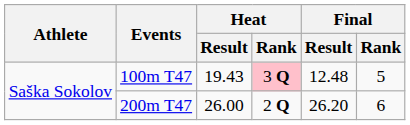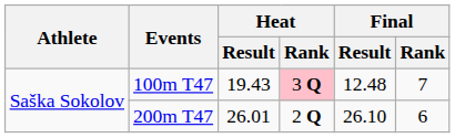 <table class=wikitable style="font-size:95%">
 <tr>
 <th rowspan="2">Athlete</th>
 <th rowspan="2">Events</th>
 <th colspan="2">Heat</th>
 <th colspan="2">Final</th>
 </tr>
 <tr>
 <th>Result</th>
 <th>Rank</th>
 <th>Result</th>
 <th>Rank</th>
 </tr>
 <tr align=center>
 <td align=left rowspan=2><a href='#'>Saška Sokolov</a></td>
 <td align=left><a href='#'>100m T47</a></td>
 <td>19.43</td>
 <td style="background: pink;">3 <strong>Q</strong></td>
 <td>12.48</td>
-<td>5</td>
+<td>7</td>
 </tr>
 <tr align=center>
 <td align=left><a href='#'>200m T47</a></td>
-<td>26.00</td>
+<td>26.01</td>
 <td>2 <strong>Q</strong></td>
-<td>26.20</td>
+<td>26.10</td>
 <td>6</td>
 </tr>
 </table>
